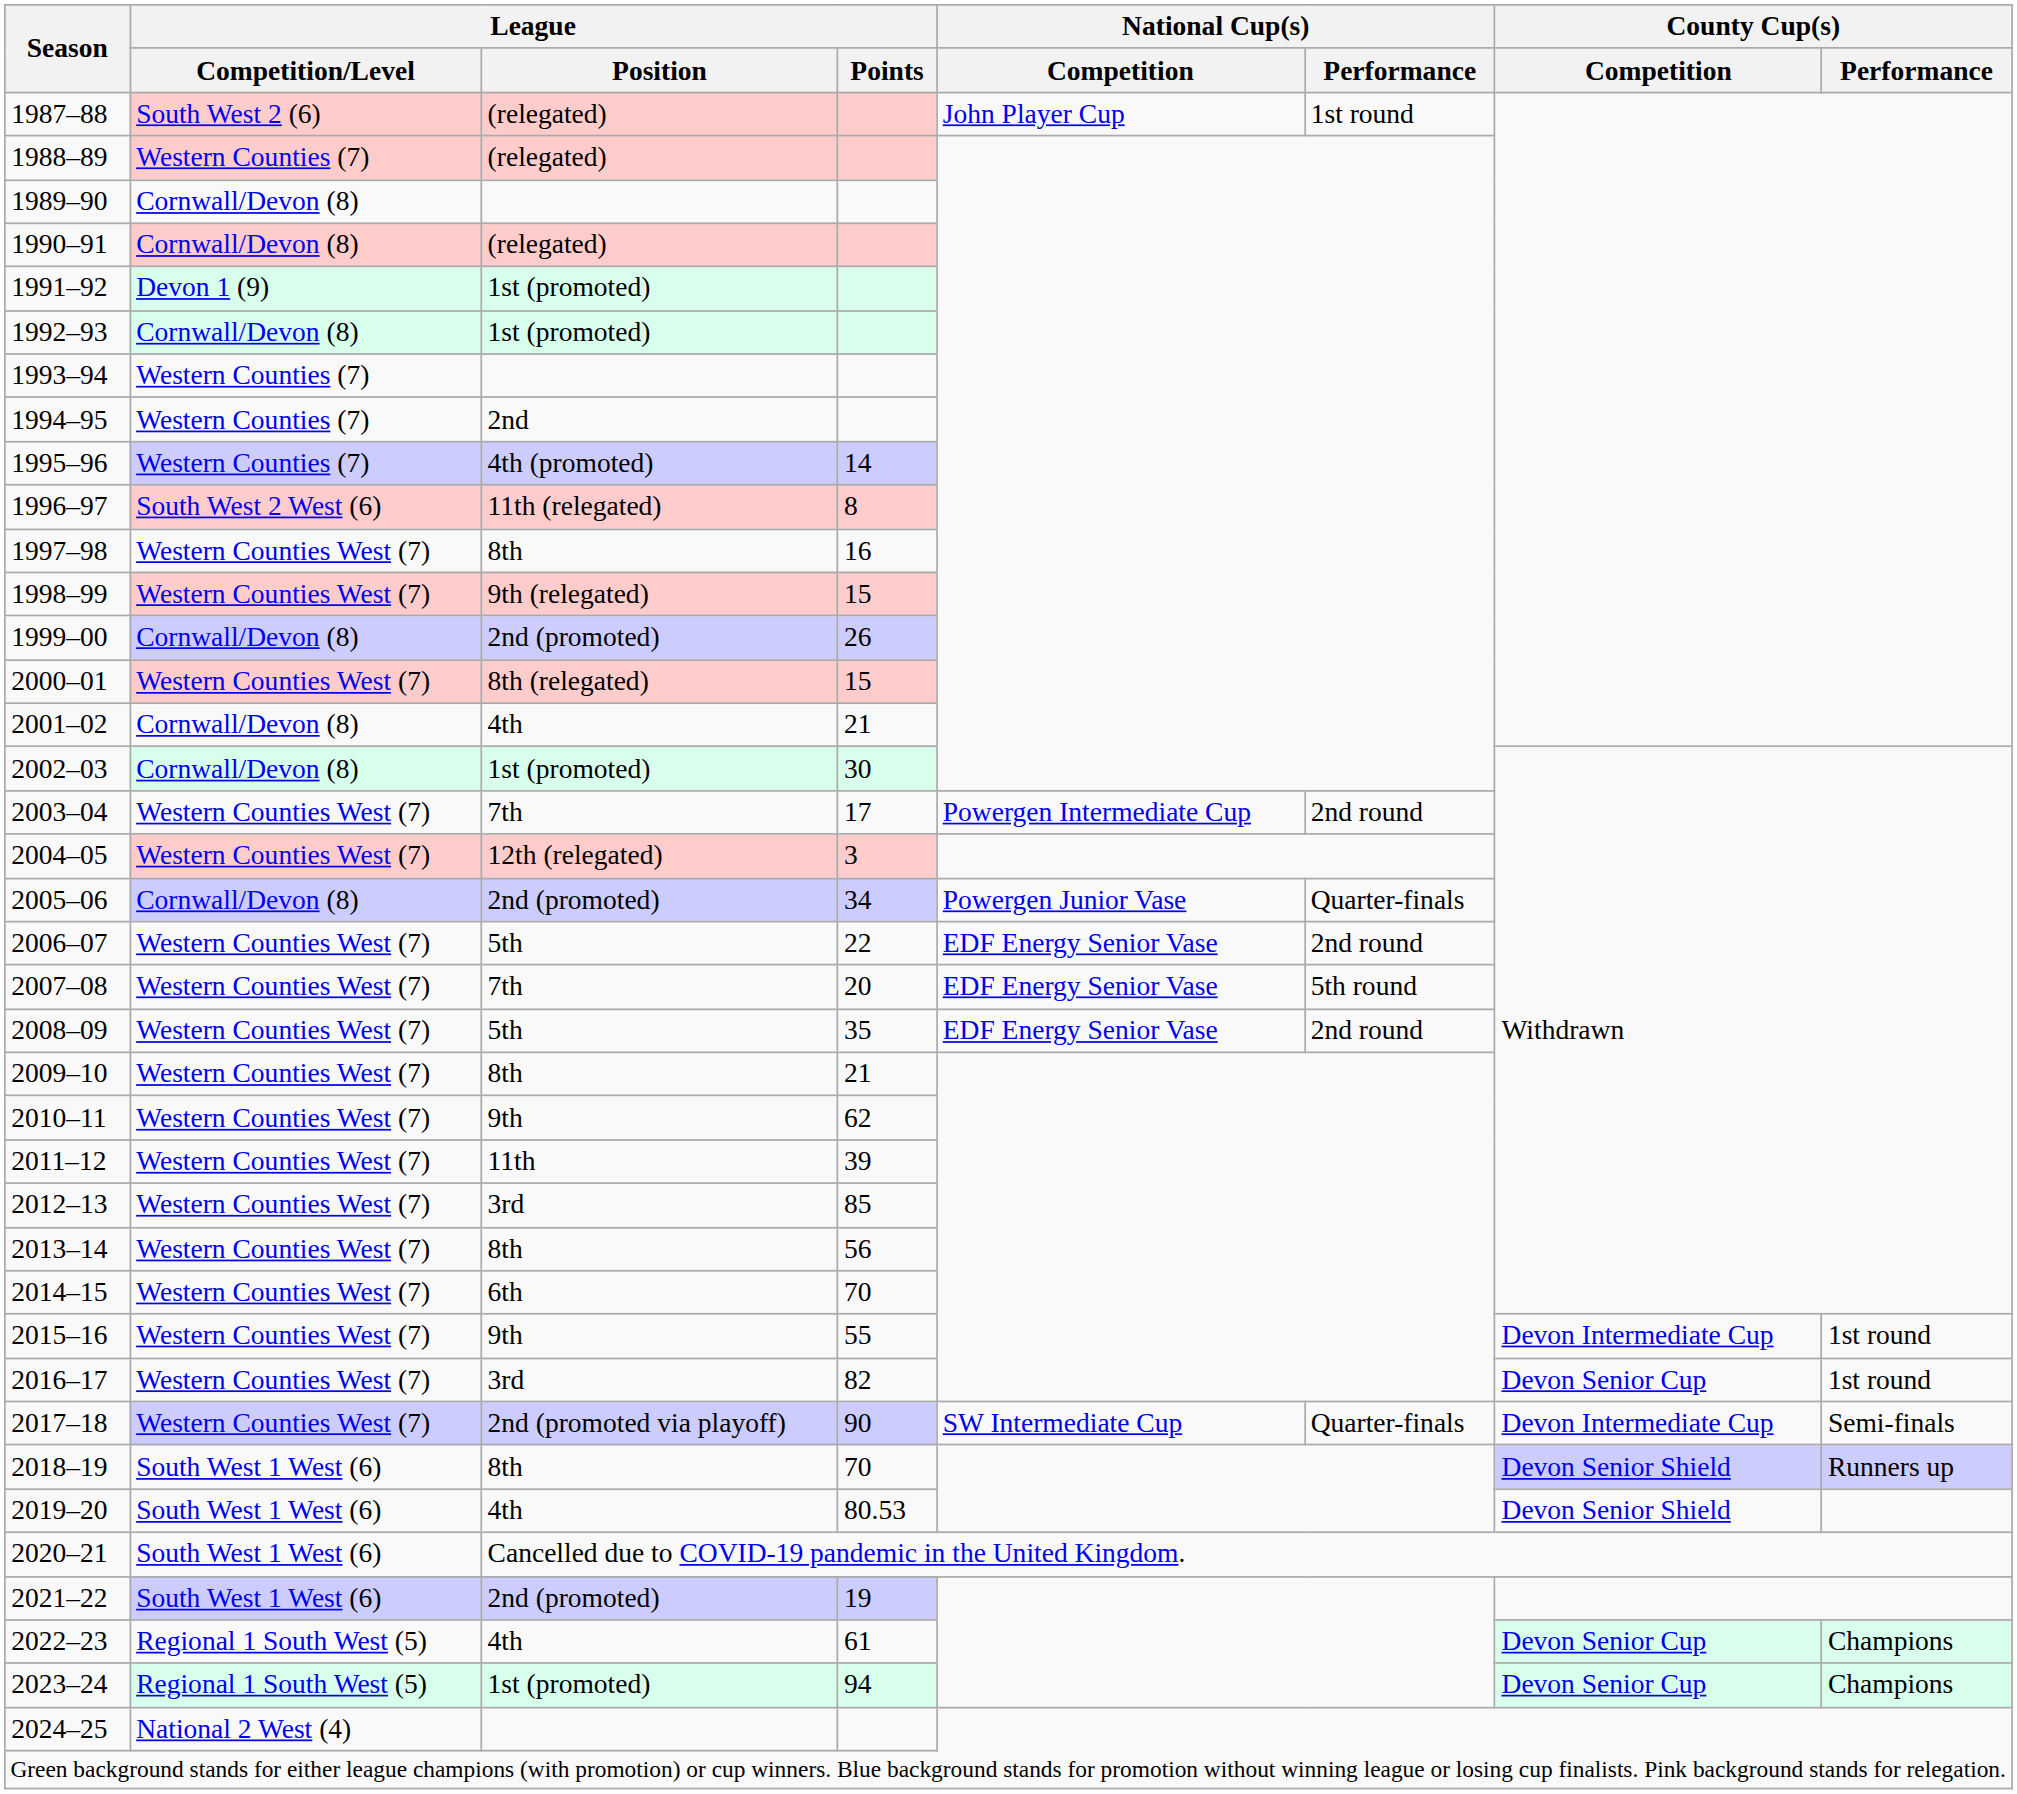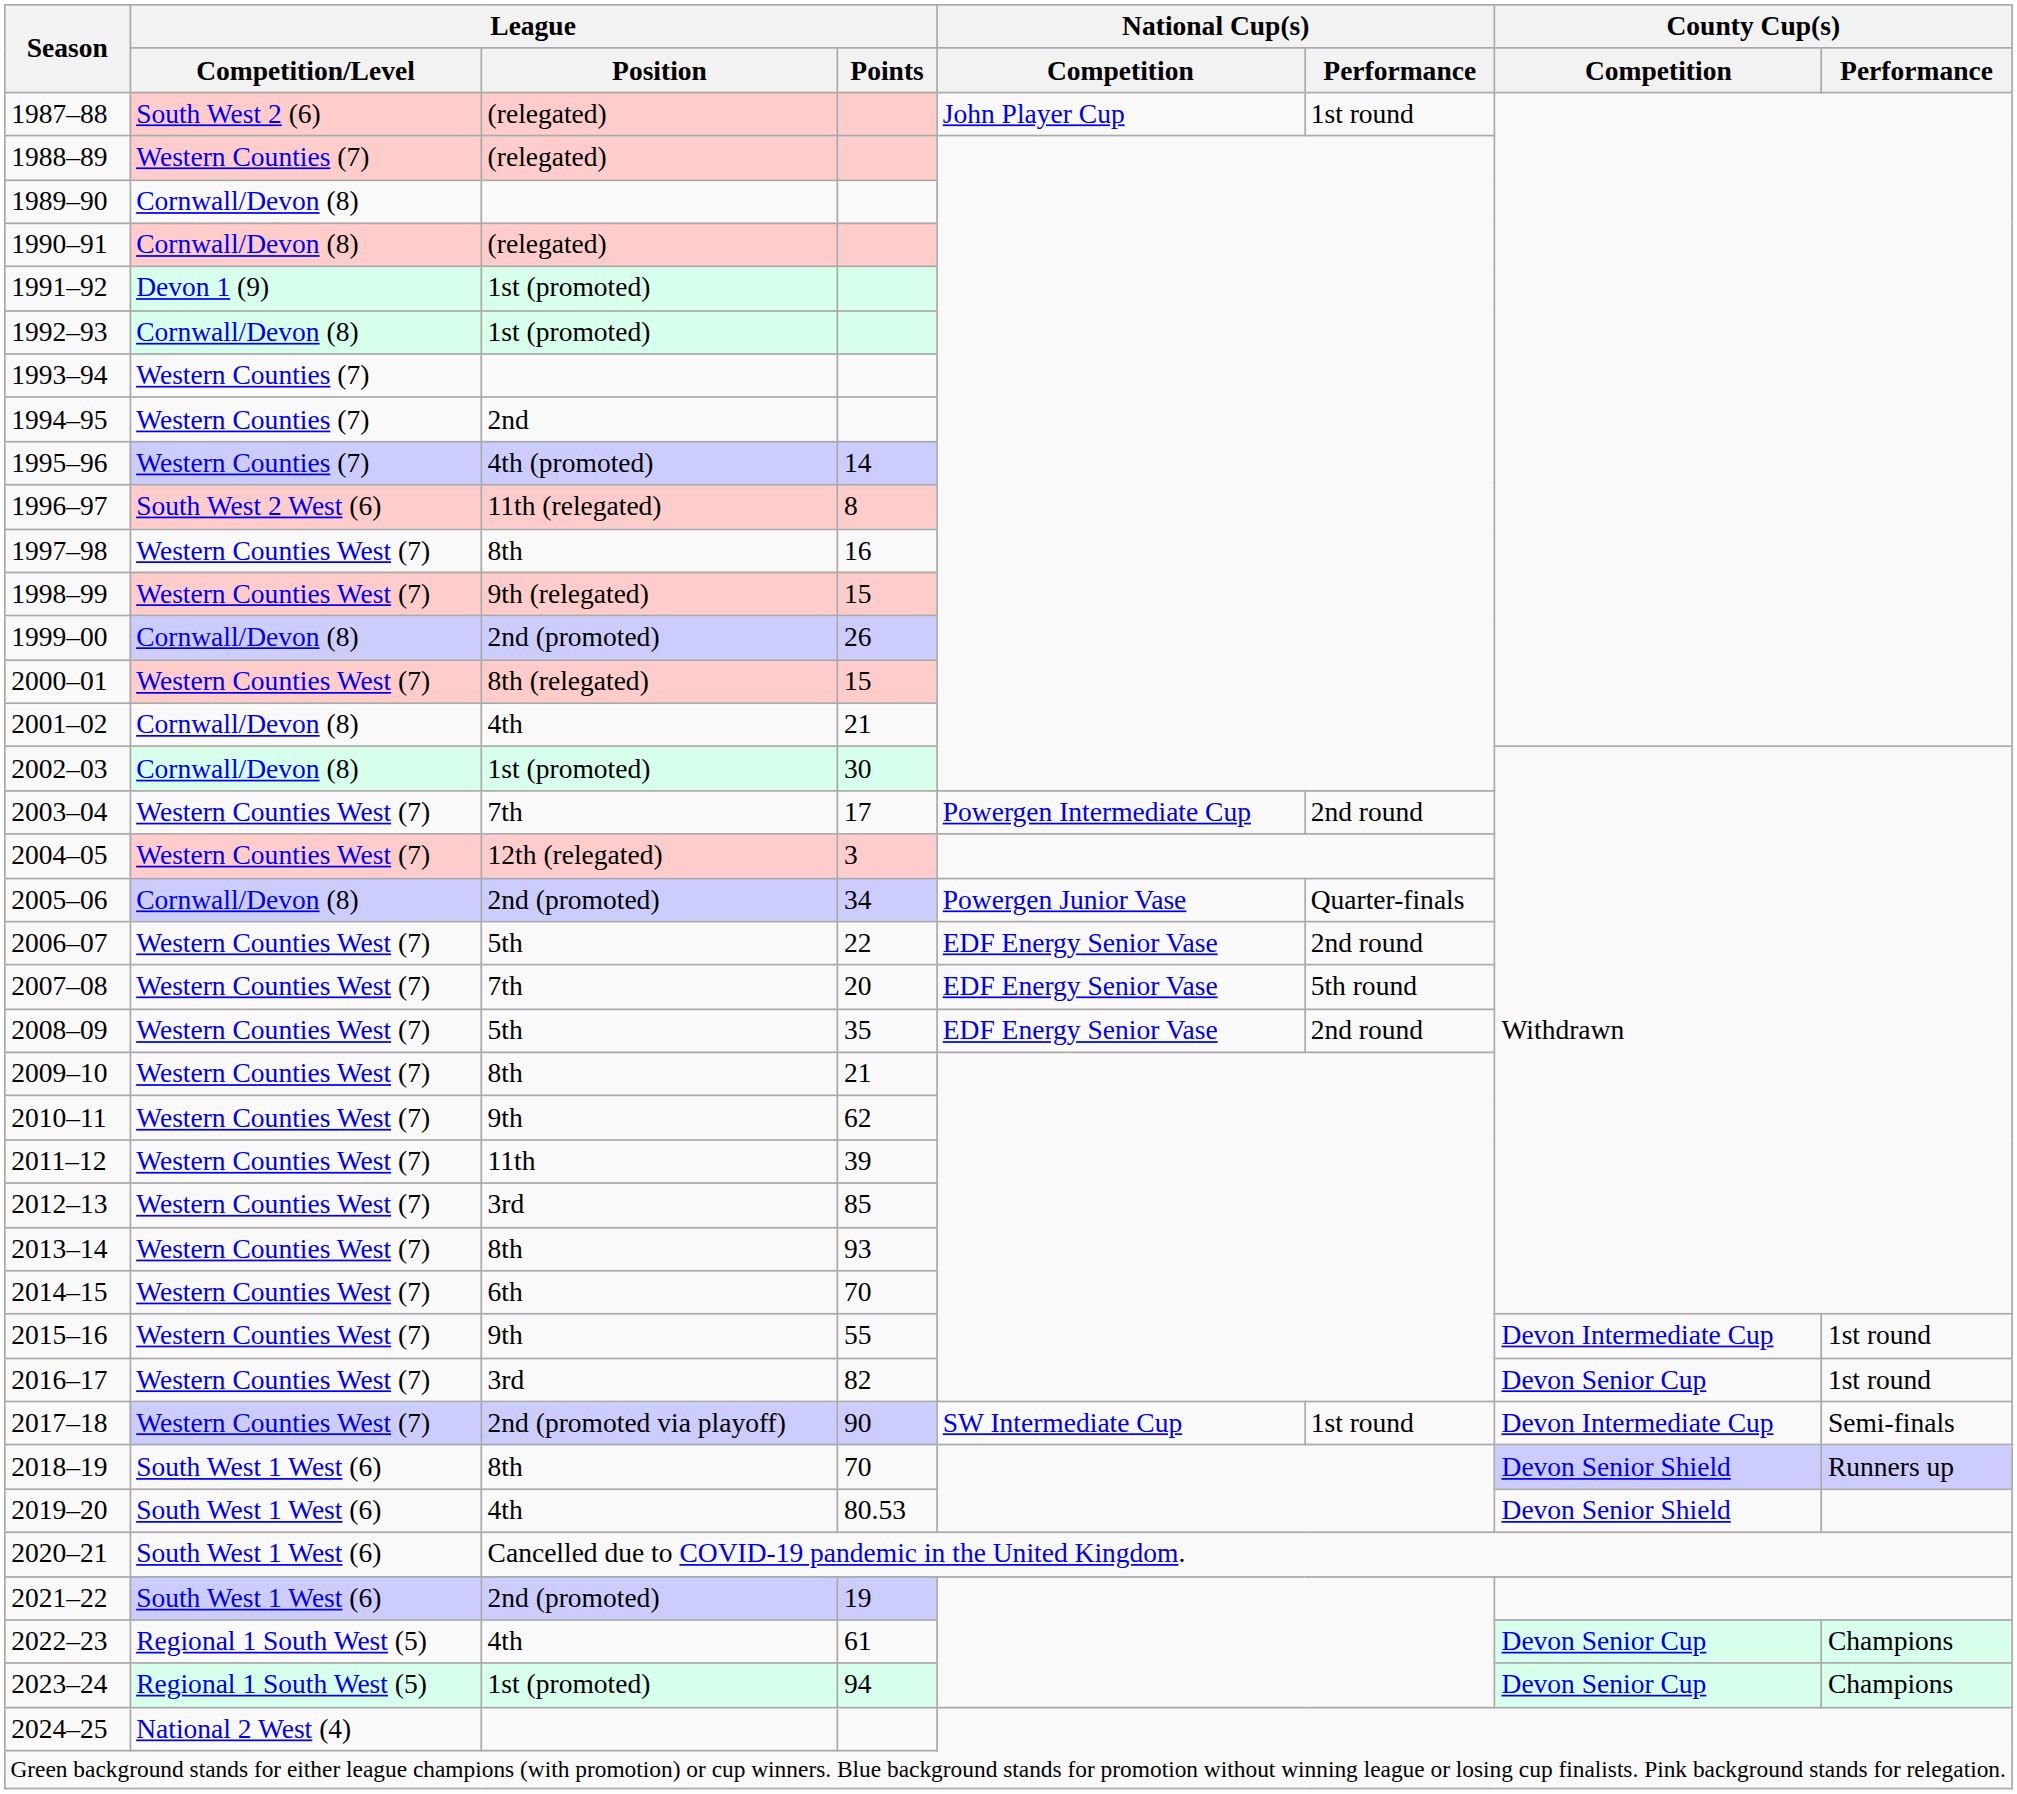 <table class="wikitable">
 <tr>
 <th rowspan="2">Season</th>
 <th colspan="3">League</th>
 <th colspan="2">National Cup(s)</th>
 <th colspan="2">County Cup(s)</th>
 </tr>
 <tr>
 <th>Competition/Level</th>
 <th>Position</th>
 <th>Points</th>
 <th>Competition</th>
 <th>Performance</th>
 <th>Competition</th>
 <th>Performance</th>
 </tr>
 <tr>
 <td>1987–88</td>
 <td style="background:#ffcccc;"><a href='#'>South West 2</a> (6)</td>
 <td style="background:#ffcccc;">(relegated)</td>
 <td style="background:#ffcccc;"></td>
 <td><a href='#'>John Player Cup</a></td>
 <td>1st round</td>
 </tr>
 <tr>
 <td>1988–89</td>
 <td style="background:#ffcccc;"><a href='#'>Western Counties</a> (7)</td>
 <td style="background:#ffcccc;">(relegated)</td>
 <td style="background:#ffcccc;"></td>
 <td rowspan=15 colspan=2></td>
 </tr>
 <tr>
 <td>1989–90</td>
 <td><a href='#'>Cornwall/Devon</a> (8)</td>
 <td></td>
 <td></td>
 </tr>
 <tr>
 <td>1990–91</td>
 <td style="background:#ffcccc;"><a href='#'>Cornwall/Devon</a> (8)</td>
 <td style="background:#ffcccc;">(relegated)</td>
 <td style="background:#ffcccc;"></td>
 </tr>
 <tr>
 <td>1991–92</td>
 <td style="background:#d8ffeb;"><a href='#'>Devon 1</a> (9)</td>
 <td style="background:#d8ffeb;">1st (promoted)</td>
 <td style="background:#d8ffeb;"></td>
 </tr>
 <tr>
 <td>1992–93</td>
 <td style="background:#d8ffeb;"><a href='#'>Cornwall/Devon</a> (8)</td>
 <td style="background:#d8ffeb;">1st (promoted)</td>
 <td style="background:#d8ffeb;"></td>
 </tr>
 <tr>
 <td>1993–94</td>
 <td><a href='#'>Western Counties</a> (7)</td>
 <td></td>
 <td></td>
 </tr>
 <tr>
 <td>1994–95</td>
 <td><a href='#'>Western Counties</a> (7)</td>
 <td>2nd</td>
 <td></td>
 </tr>
 <tr>
 <td>1995–96</td>
 <td style="background:#ccccff;"><a href='#'>Western Counties</a> (7)</td>
 <td style="background:#ccccff;">4th (promoted)</td>
 <td style="background:#ccccff;">14</td>
 </tr>
 <tr>
 <td>1996–97</td>
 <td style="background:#ffcccc;"><a href='#'>South West 2 West</a> (6)</td>
 <td style="background:#ffcccc;">11th (relegated)</td>
 <td style="background:#ffcccc;">8</td>
 </tr>
 <tr>
 <td>1997–98</td>
 <td><a href='#'>Western Counties West</a> (7)</td>
 <td>8th</td>
 <td>16</td>
 </tr>
 <tr>
 <td>1998–99</td>
 <td style="background:#ffcccc;"><a href='#'>Western Counties West</a> (7)</td>
 <td style="background:#ffcccc;">9th (relegated)</td>
 <td style="background:#ffcccc;">15</td>
 </tr>
 <tr>
 <td>1999–00</td>
 <td style="background:#ccccff;"><a href='#'>Cornwall/Devon</a> (8)</td>
 <td style="background:#ccccff;">2nd (promoted)</td>
 <td style="background:#ccccff;">26</td>
 </tr>
 <tr>
 <td>2000–01</td>
 <td style="background:#ffcccc;"><a href='#'>Western Counties West</a> (7)</td>
 <td style="background:#ffcccc;">8th (relegated)</td>
 <td style="background:#ffcccc;">15</td>
 </tr>
 <tr>
 <td>2001–02</td>
 <td><a href='#'>Cornwall/Devon</a> (8)</td>
 <td>4th</td>
 <td>21</td>
 </tr>
 <tr>
 <td>2002–03</td>
 <td style="background:#d8ffeb;"><a href='#'>Cornwall/Devon</a> (8)</td>
 <td style="background:#d8ffeb;">1st (promoted)</td>
 <td style="background:#d8ffeb;">30</td>
 <td rowspan=13 colspan=2>Withdrawn</td>
 </tr>
 <tr>
 <td>2003–04</td>
 <td><a href='#'>Western Counties West</a> (7)</td>
 <td>7th</td>
 <td>17</td>
 <td><a href='#'>Powergen Intermediate Cup</a></td>
 <td>2nd round</td>
 </tr>
 <tr>
 <td>2004–05</td>
 <td style="background:#ffcccc;"><a href='#'>Western Counties West</a> (7)</td>
 <td style="background:#ffcccc;">12th (relegated)</td>
 <td style="background:#ffcccc;">3</td>
 <td rowspan=1 colspan=2></td>
 </tr>
 <tr>
 <td>2005–06</td>
 <td style="background:#ccccff;"><a href='#'>Cornwall/Devon</a> (8)</td>
 <td style="background:#ccccff;">2nd (promoted)</td>
 <td style="background:#ccccff;">34</td>
 <td><a href='#'>Powergen Junior Vase</a></td>
 <td>Quarter-finals</td>
 </tr>
 <tr>
 <td>2006–07</td>
 <td><a href='#'>Western Counties West</a> (7)</td>
 <td>5th</td>
 <td>22</td>
 <td><a href='#'>EDF Energy Senior Vase</a></td>
 <td>2nd round</td>
 </tr>
 <tr>
 <td>2007–08</td>
 <td><a href='#'>Western Counties West</a> (7)</td>
 <td>7th</td>
 <td>20</td>
 <td><a href='#'>EDF Energy Senior Vase</a></td>
 <td>5th round</td>
 </tr>
 <tr>
 <td>2008–09</td>
 <td><a href='#'>Western Counties West</a> (7)</td>
 <td>5th</td>
 <td>35</td>
 <td><a href='#'>EDF Energy Senior Vase</a></td>
 <td>2nd round</td>
 </tr>
 <tr>
 <td>2009–10</td>
 <td><a href='#'>Western Counties West</a> (7)</td>
 <td>8th</td>
 <td>21</td>
 <td rowspan=8 colspan=2></td>
 </tr>
 <tr>
 <td>2010–11</td>
 <td><a href='#'>Western Counties West</a> (7)</td>
 <td>9th</td>
 <td>62</td>
 </tr>
 <tr>
 <td>2011–12</td>
 <td><a href='#'>Western Counties West</a> (7)</td>
 <td>11th</td>
 <td>39</td>
 </tr>
 <tr>
 <td>2012–13</td>
 <td><a href='#'>Western Counties West</a> (7)</td>
 <td>3rd</td>
 <td>85</td>
 </tr>
 <tr>
 <td>2013–14</td>
 <td><a href='#'>Western Counties West</a> (7)</td>
 <td>8th</td>
-<td>56</td>
+<td>93</td>
 </tr>
 <tr>
 <td>2014–15</td>
 <td><a href='#'>Western Counties West</a> (7)</td>
 <td>6th</td>
 <td>70</td>
 </tr>
 <tr>
 <td>2015–16</td>
 <td><a href='#'>Western Counties West</a> (7)</td>
 <td>9th</td>
 <td>55</td>
 <td><a href='#'>Devon Intermediate Cup</a></td>
 <td>1st round</td>
 </tr>
 <tr>
 <td>2016–17</td>
 <td><a href='#'>Western Counties West</a> (7)</td>
 <td>3rd</td>
 <td>82</td>
 <td><a href='#'>Devon Senior Cup</a></td>
 <td>1st round</td>
 </tr>
 <tr>
 <td>2017–18</td>
 <td style="background:#ccccff;"><a href='#'>Western Counties West</a> (7)</td>
 <td style="background:#ccccff;">2nd (promoted via playoff)</td>
 <td style="background:#ccccff;">90</td>
 <td><a href='#'>SW Intermediate Cup</a></td>
-<td>Quarter-finals</td>
+<td>1st round</td>
 <td><a href='#'>Devon Intermediate Cup</a></td>
 <td>Semi-finals</td>
 </tr>
 <tr>
 <td>2018–19</td>
 <td><a href='#'>South West 1 West</a> (6)</td>
 <td>8th</td>
 <td>70</td>
 <td rowspan=2 colspan=2></td>
 <td style="background:#ccccff;"><a href='#'>Devon Senior Shield</a></td>
 <td style="background:#ccccff;">Runners up</td>
 </tr>
 <tr>
 <td>2019–20</td>
 <td><a href='#'>South West 1 West</a> (6)</td>
 <td>4th</td>
 <td>80.53</td>
 <td><a href='#'>Devon Senior Shield</a></td>
 <td></td>
 </tr>
 <tr>
 <td>2020–21</td>
 <td><a href='#'>South West 1 West</a> (6)</td>
 <td colspan=6>Cancelled due to <a href='#'>COVID-19 pandemic in the United Kingdom</a>.</td>
 </tr>
 <tr>
 <td>2021–22</td>
 <td style="background:#ccccff;"><a href='#'>South West 1 West</a> (6)</td>
 <td style="background:#ccccff;">2nd (promoted)</td>
 <td style="background:#ccccff;">19</td>
 <td rowspan=3 colspan=2></td>
 <td colspan=2></td>
 </tr>
 <tr>
 <td>2022–23</td>
 <td><a href='#'>Regional 1 South West</a> (5)</td>
 <td>4th</td>
 <td>61</td>
 <td style="background:#d8ffeb;"><a href='#'>Devon Senior Cup</a></td>
 <td style="background:#d8ffeb;">Champions</td>
 </tr>
 <tr>
 <td>2023–24</td>
 <td style="background:#d8ffeb;"><a href='#'>Regional 1 South West</a> (5)</td>
 <td style="background:#d8ffeb;">1st (promoted)</td>
 <td style="background:#d8ffeb;">94</td>
 <td style="background:#d8ffeb;"><a href='#'>Devon Senior Cup</a></td>
 <td style="background:#d8ffeb;">Champions</td>
 </tr>
 <tr>
 <td>2024–25</td>
 <td><a href='#'>National 2 West</a> (4)</td>
 <td></td>
 <td></td>
 </tr>
 <tr>
 <td colspan="15" style="border:0px;font-size:85%;"><span>Green background</span> stands for either league champions (with promotion) or cup winners. <span>Blue background</span> stands for promotion without winning league or losing cup finalists. <span>Pink background</span> stands for relegation.<br></td>
 </tr>
 </table>
